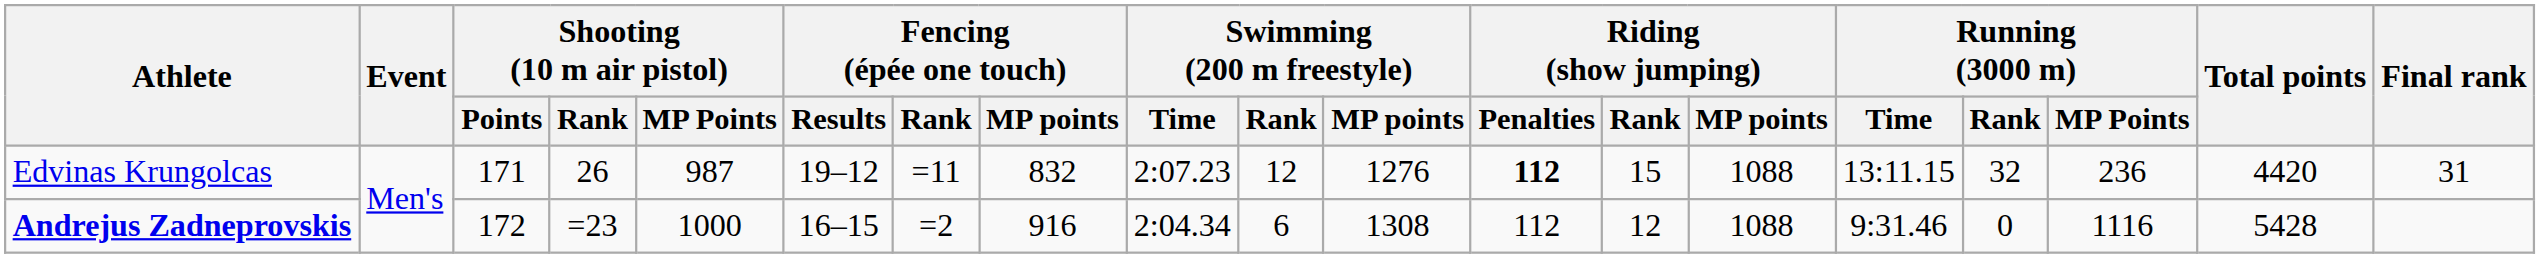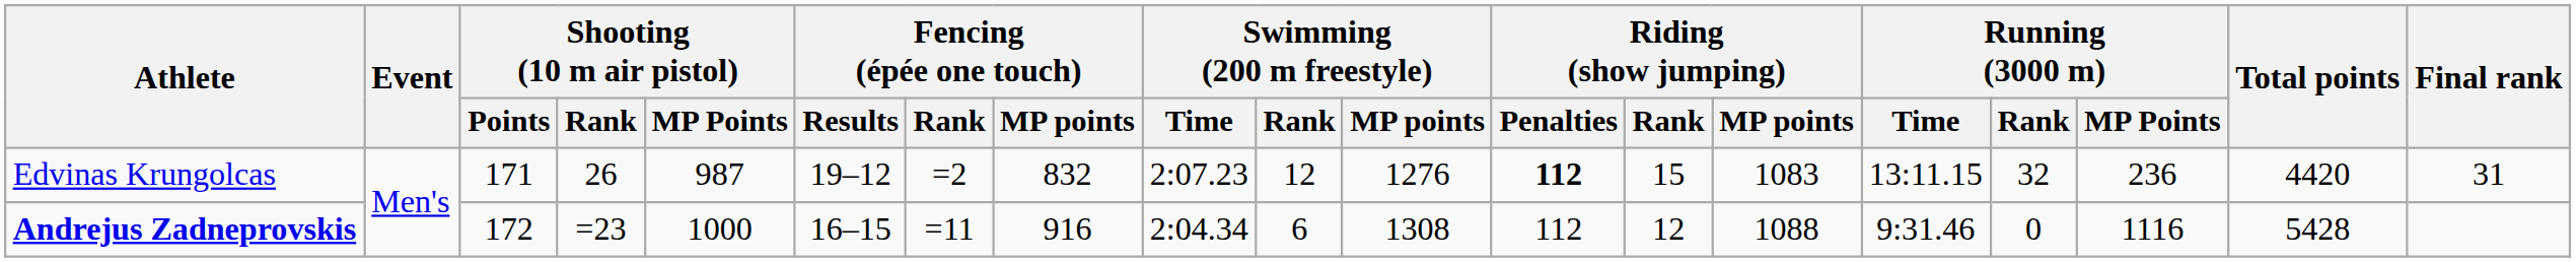 <table class="wikitable" style="font-size:90%">
 <tr>
 <th rowspan="2">Athlete</th>
 <th rowspan="2">Event</th>
 <th colspan=3>Shooting<br><span>(10 m air pistol)</span></th>
 <th colspan=3>Fencing<br><span>(épée one touch)</span></th>
 <th colspan=3>Swimming<br><span>(200 m freestyle)</span></th>
 <th colspan=3>Riding<br><span>(show jumping)</span></th>
 <th colspan=3>Running<br><span>(3000 m)</span></th>
 <th rowspan=2>Total points</th>
 <th rowspan=2>Final rank</th>
 </tr>
 <tr style="font-size:95%">
 <th>Points</th>
 <th>Rank</th>
 <th>MP Points</th>
 <th>Results</th>
 <th>Rank</th>
 <th>MP points</th>
 <th>Time</th>
 <th>Rank</th>
 <th>MP points</th>
 <th>Penalties</th>
 <th>Rank</th>
 <th>MP points</th>
 <th>Time</th>
 <th>Rank</th>
 <th>MP Points</th>
 </tr>
 <tr align=center>
 <td align=left><a href='#'>Edvinas Krungolcas</a></td>
 <td align=left rowspan=2><a href='#'>Men's</a></td>
 <td>171</td>
 <td>26</td>
 <td>987</td>
 <td>19–12</td>
-<td>=11</td>
+<td>=2</td>
 <td>832</td>
 <td>2:07.23</td>
 <td>12</td>
 <td>1276</td>
 <td><strong>112</strong></td>
 <td>15</td>
-<td>1088</td>
+<td>1083</td>
 <td>13:11.15</td>
 <td>32</td>
 <td>236</td>
 <td>4420</td>
 <td>31</td>
 </tr>
 <tr align=center>
 <td align=left><strong><a href='#'>Andrejus Zadneprovskis</a></strong></td>
 <td>172</td>
 <td>=23</td>
 <td>1000</td>
 <td>16–15</td>
-<td>=2</td>
+<td>=11</td>
 <td>916</td>
 <td>2:04.34</td>
 <td>6</td>
 <td>1308</td>
 <td>112</td>
 <td>12</td>
 <td>1088</td>
 <td>9:31.46</td>
 <td>0</td>
 <td>1116</td>
 <td>5428</td>
 <td></td>
 </tr>
 </table>
